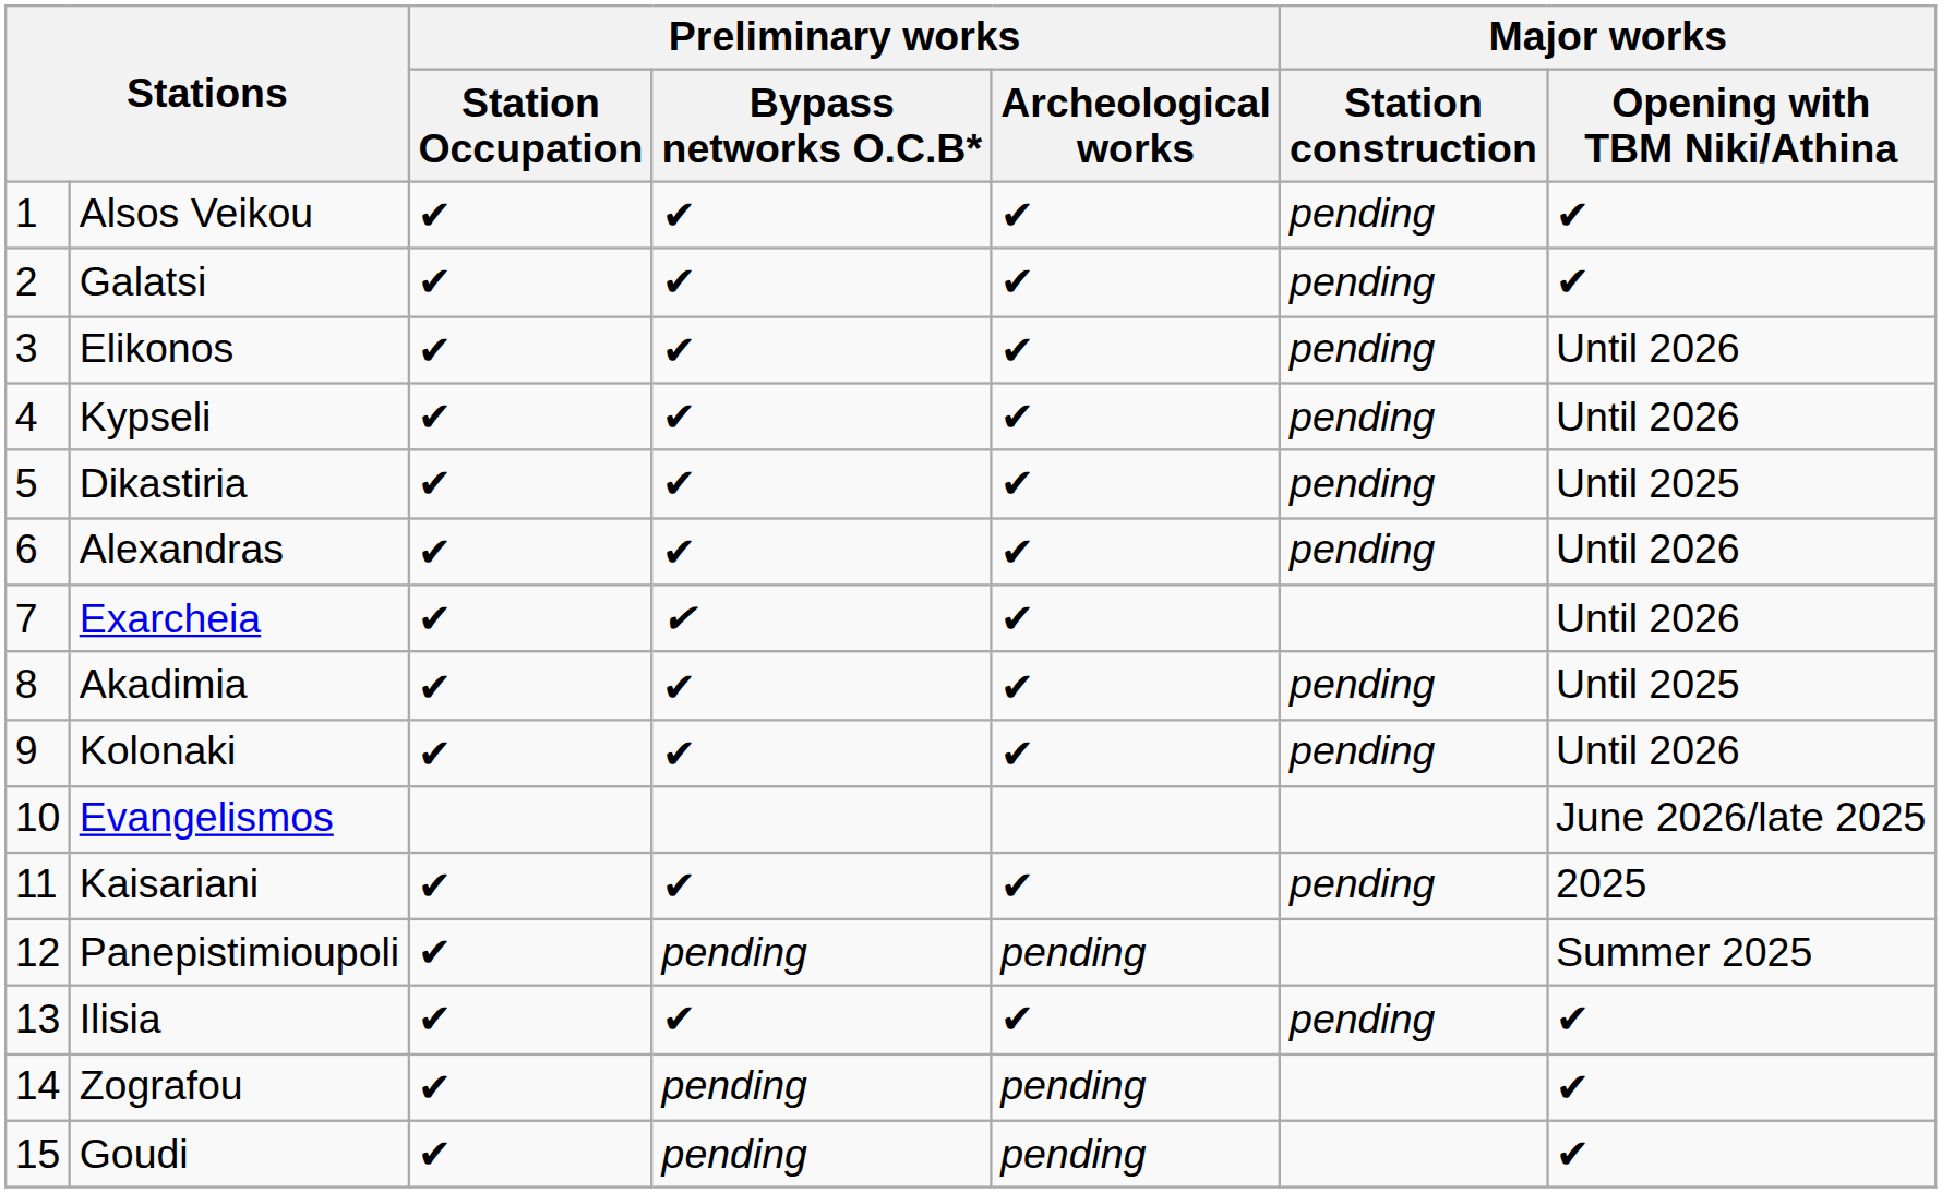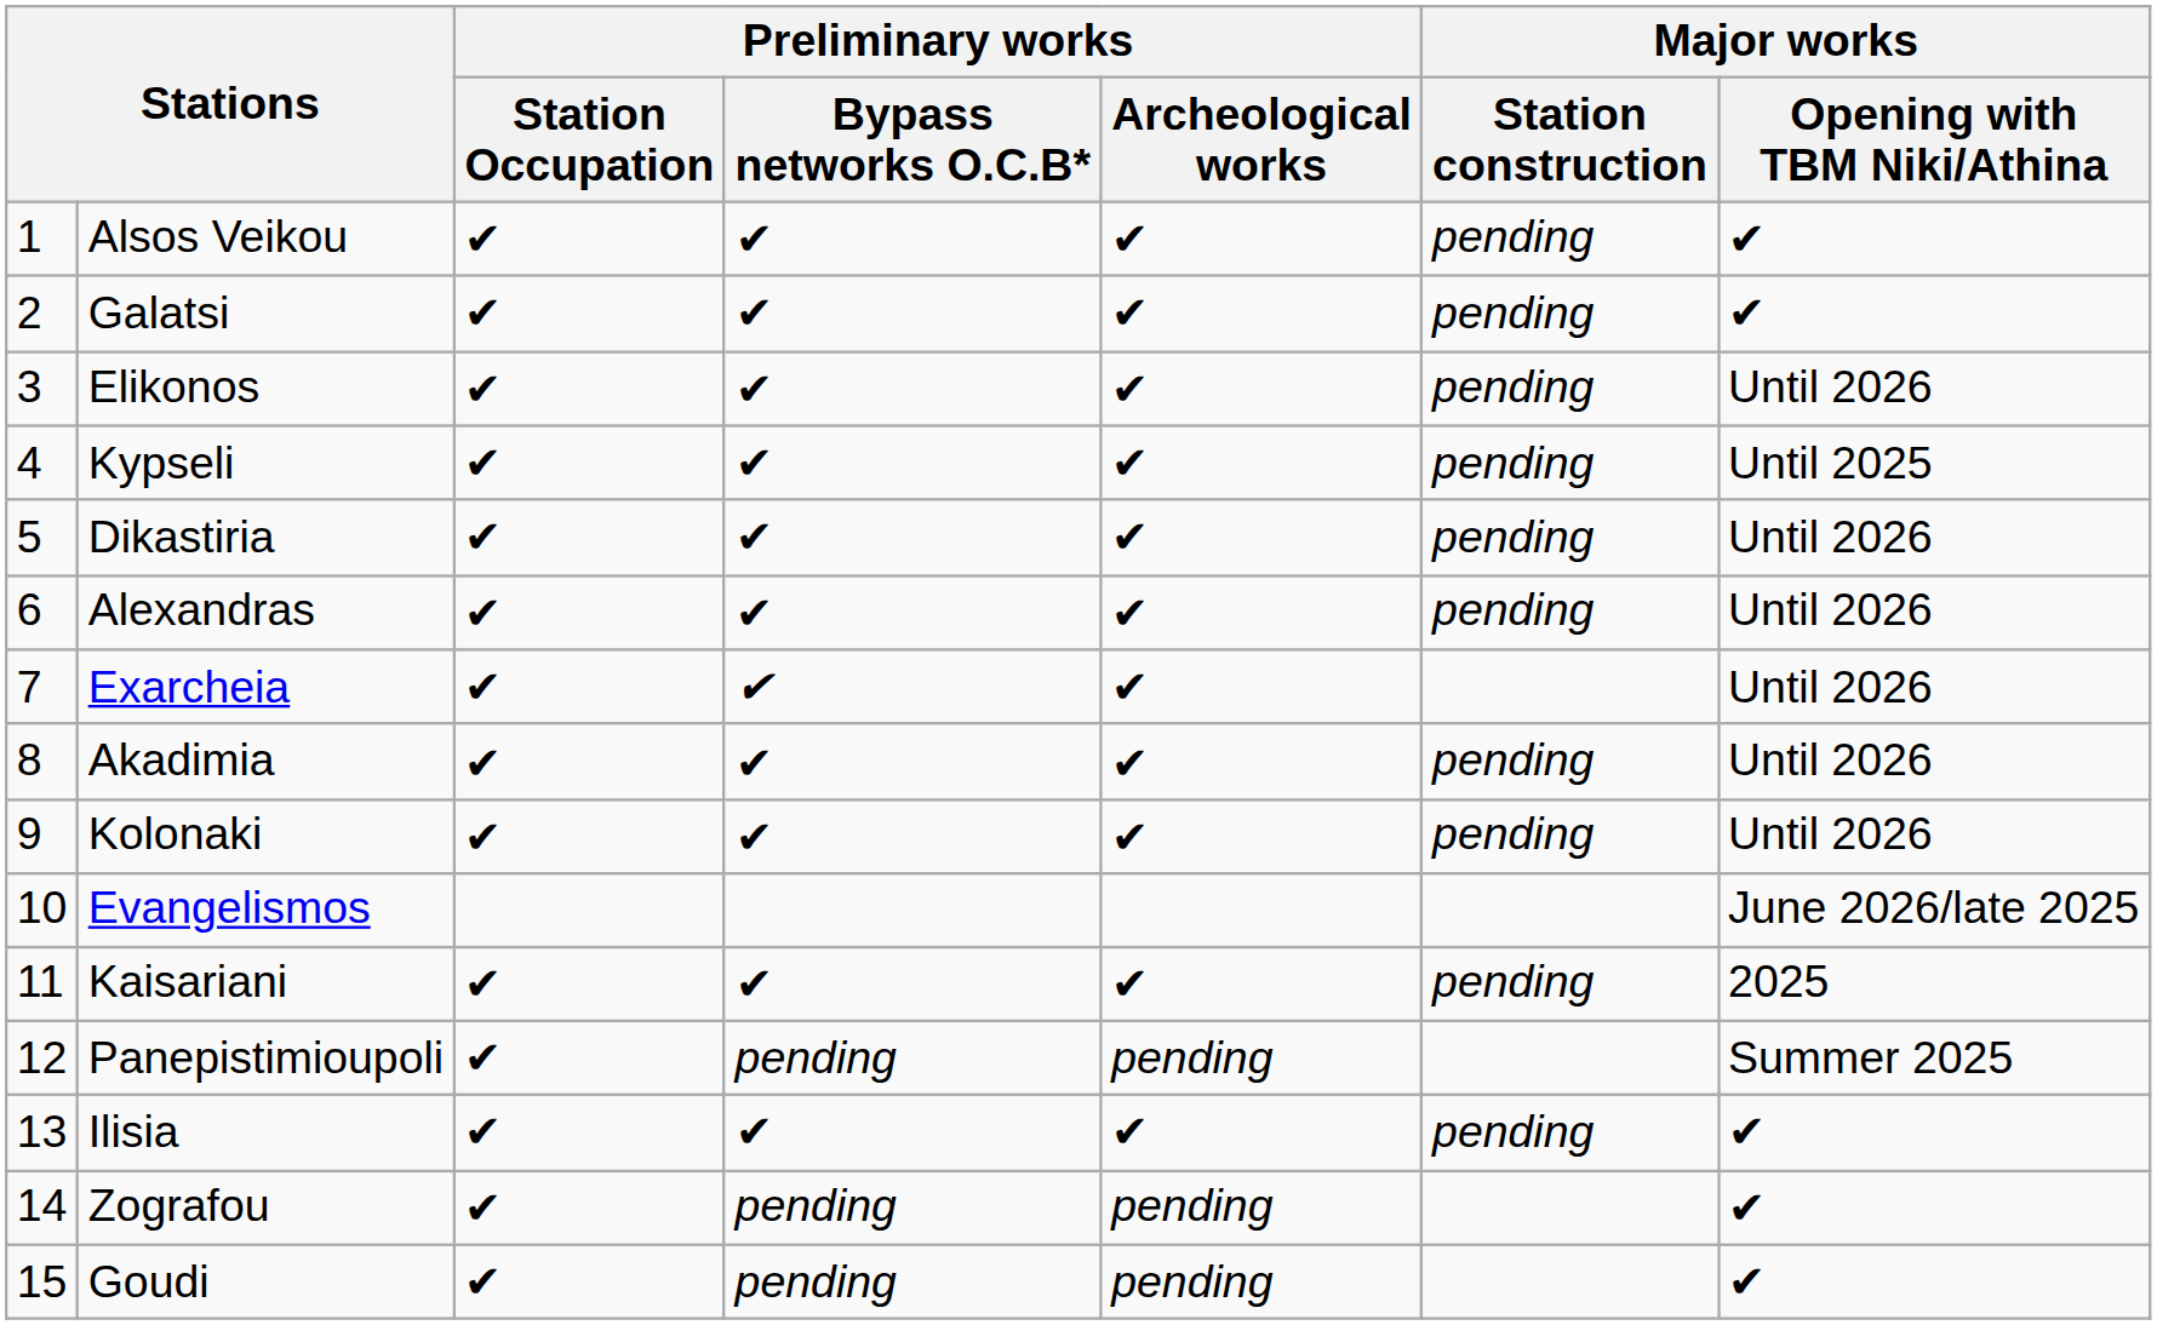 <table class="wikitable">
 <tr>
 <th colspan="2" rowspan="2">Stations</th>
 <th colspan="3">Preliminary works</th>
 <th colspan="2">Major works</th>
 </tr>
 <tr>
 <th>Station<br>Occupation</th>
 <th>Bypass<br>networks O.C.B*</th>
 <th>Archeological<br>works</th>
 <th>Station<br>construction</th>
 <th>Opening with<br>ΤΒΜ Niki/Athina</th>
 </tr>
 <tr>
 <td>1</td>
 <td>Alsos Veikou</td>
 <td>✔</td>
 <td>✔</td>
 <td>✔</td>
 <td><em>pending</em></td>
 <td>✔</td>
 </tr>
 <tr>
 <td>2</td>
 <td>Galatsi</td>
 <td>✔</td>
 <td>✔</td>
 <td>✔</td>
 <td><em>pending</em></td>
 <td>✔ </td>
 </tr>
 <tr>
 <td>3</td>
 <td>Elikonos</td>
 <td>✔</td>
 <td>✔</td>
 <td>✔</td>
 <td><em>pending</em></td>
 <td>Until 2026</td>
 </tr>
 <tr>
 <td>4</td>
 <td>Kypseli</td>
 <td>✔</td>
 <td>✔</td>
 <td>✔</td>
 <td><em>pending</em></td>
-<td>Until 2026</td>
+<td>Until 2025</td>
 </tr>
 <tr>
 <td>5</td>
 <td>Dikastiria</td>
 <td>✔</td>
 <td>✔</td>
 <td>✔</td>
 <td><em>pending</em></td>
-<td>Until 2025</td>
+<td>Until 2026</td>
 </tr>
 <tr>
 <td>6</td>
 <td>Alexandras</td>
 <td>✔</td>
 <td>✔</td>
 <td>✔</td>
 <td><em>pending</em></td>
 <td>Until 2026</td>
 </tr>
 <tr>
 <td>7</td>
 <td><a href='#'>Exarcheia</a></td>
 <td>✔</td>
 <td><em>✔</em></td>
 <td>✔</td>
 <td></td>
 <td>Until 2026</td>
 </tr>
 <tr>
 <td>8</td>
 <td>Akadimia</td>
 <td>✔</td>
 <td>✔</td>
 <td>✔</td>
 <td><em>pending</em></td>
-<td>Until 2025</td>
+<td>Until 2026</td>
 </tr>
 <tr>
 <td>9</td>
 <td>Kolonaki</td>
 <td>✔</td>
 <td>✔</td>
 <td>✔</td>
 <td><em>pending</em></td>
 <td>Until 2026</td>
 </tr>
 <tr>
 <td>10</td>
 <td><a href='#'>Evangelismos</a></td>
 <td></td>
 <td></td>
 <td></td>
 <td></td>
 <td>June 2026/late 2025</td>
 </tr>
 <tr>
 <td>11</td>
 <td>Kaisariani</td>
 <td>✔</td>
 <td>✔</td>
 <td>✔</td>
 <td><em>pending</em></td>
 <td>2025</td>
 </tr>
 <tr>
 <td>12</td>
 <td>Panepistimioupoli</td>
 <td>✔</td>
 <td><em>pending</em></td>
 <td><em>pending</em></td>
 <td></td>
 <td>Summer 2025</td>
 </tr>
 <tr>
 <td>13</td>
 <td>Ilisia</td>
 <td>✔</td>
 <td>✔</td>
 <td>✔</td>
 <td><em>pending</em></td>
 <td>✔</td>
 </tr>
 <tr>
 <td>14</td>
 <td>Zografou</td>
 <td>✔</td>
 <td><em>pending</em></td>
 <td><em>pending</em></td>
 <td></td>
 <td>✔</td>
 </tr>
 <tr>
 <td>15</td>
 <td>Goudi</td>
 <td>✔</td>
 <td><em>pending</em></td>
 <td><em>pending</em></td>
 <td></td>
 <td>✔</td>
 </tr>
 </table>
